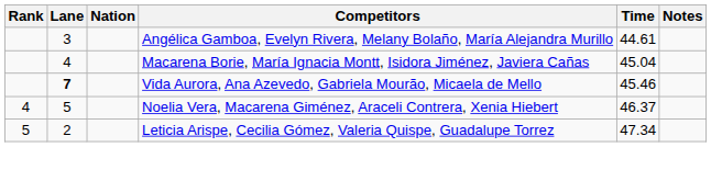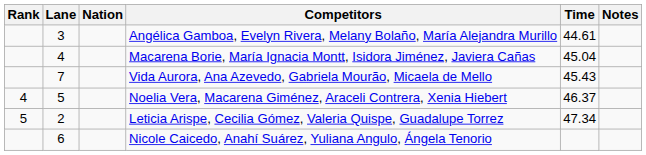 <table class="wikitable sortable" style="text-align:center">
 <tr>
 <th>Rank</th>
 <th>Lane</th>
 <th>Nation</th>
 <th>Competitors</th>
 <th>Time</th>
 <th>Notes</th>
 </tr>
 <tr>
 <td></td>
 <td>3</td>
 <td align=left></td>
 <td align=left><a href='#'>Angélica Gamboa</a>, <a href='#'>Evelyn Rivera</a>, <a href='#'>Melany Bolaño</a>, <a href='#'>María Alejandra Murillo</a></td>
 <td>44.61</td>
 <td></td>
 </tr>
 <tr>
 <td></td>
 <td>4</td>
 <td align=left></td>
 <td align=left><a href='#'>Macarena Borie</a>, <a href='#'>María Ignacia Montt</a>, <a href='#'>Isidora Jiménez</a>, <a href='#'>Javiera Cañas</a></td>
 <td>45.04</td>
 <td></td>
 </tr>
 <tr>
 <td></td>
-<td><strong>7</strong></td>
+<td>7</td>
 <td align=left></td>
 <td align=left><a href='#'>Vida Aurora</a>, <a href='#'>Ana Azevedo</a>, <a href='#'>Gabriela Mourão</a>, <a href='#'>Micaela de Mello</a></td>
-<td>45.46</td>
+<td>45.43</td>
 <td></td>
 </tr>
 <tr>
 <td>4</td>
 <td>5</td>
 <td align=left></td>
 <td align=left><a href='#'>Noelia Vera</a>, <a href='#'>Macarena Giménez</a>, <a href='#'>Araceli Contrera</a>, <a href='#'>Xenia Hiebert</a></td>
 <td>46.37</td>
 <td></td>
 </tr>
 <tr>
 <td>5</td>
 <td>2</td>
 <td align=left></td>
 <td align=left><a href='#'>Leticia Arispe</a>, <a href='#'>Cecilia Gómez</a>, <a href='#'>Valeria Quispe</a>, <a href='#'>Guadalupe Torrez</a></td>
 <td>47.34</td>
 <td></td>
 </tr>
+<tr>
+<td></td>
+<td>6</td>
+<td align=left></td>
+<td align=left><a href='#'>Nicole Caicedo</a>, <a href='#'>Anahí Suárez</a>, <a href='#'>Yuliana Angulo</a>, <a href='#'>Ángela Tenorio</a></td>
+<td></td>
+<td></td>
+</tr>
 </table>
